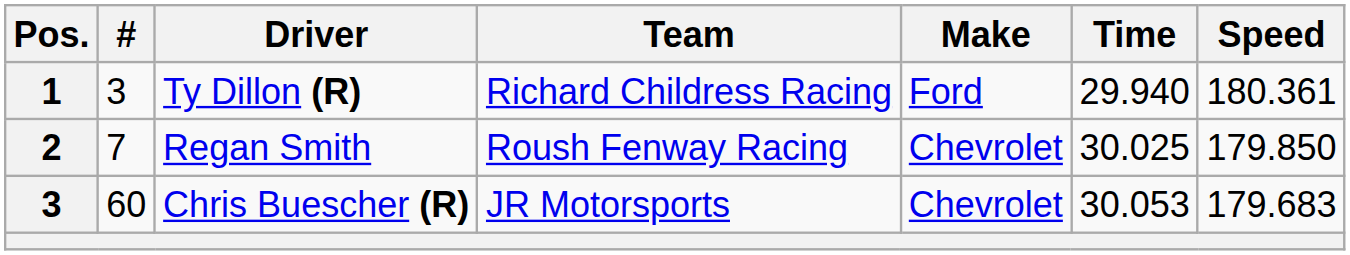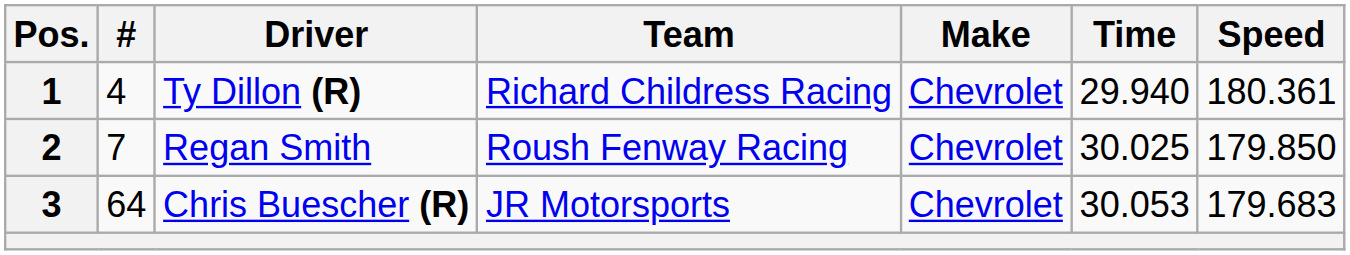 <table class="wikitable" style="font-size:95%">
 <tr>
 <th>Pos.</th>
 <th>#</th>
 <th>Driver</th>
 <th>Team</th>
 <th>Make</th>
 <th>Time</th>
 <th>Speed</th>
 </tr>
 <tr>
 <th>1</th>
-<td>3</td>
+<td>4</td>
 <td><a href='#'>Ty Dillon</a> <strong>(R)</strong></td>
 <td><a href='#'>Richard Childress Racing</a></td>
-<td><a href='#'>Ford</a></td>
+<td><a href='#'>Chevrolet</a></td>
 <td>29.940</td>
 <td>180.361</td>
 </tr>
 <tr>
 <th>2</th>
 <td>7</td>
 <td><a href='#'>Regan Smith</a></td>
 <td><a href='#'>Roush Fenway Racing</a></td>
 <td><a href='#'>Chevrolet</a></td>
 <td>30.025</td>
 <td>179.850</td>
 </tr>
 <tr>
 <th>3</th>
-<td>60</td>
+<td>64</td>
 <td><a href='#'>Chris Buescher</a> <strong>(R)</strong></td>
 <td><a href='#'>JR Motorsports</a></td>
 <td><a href='#'>Chevrolet</a></td>
 <td>30.053</td>
 <td>179.683</td>
 </tr>
 <tr>
 <th colspan="7"></th>
 </tr>
 </table>
